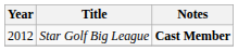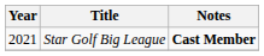 <table class="wikitable sortable">
 <tr>
 <th>Year</th>
 <th>Title</th>
 <th>Notes</th>
 </tr>
 <tr>
-<td>2012</td>
+<td>2021</td>
 <td><em>Star Golf Big League</em></td>
 <td><strong>Cast Member   </strong></td>
 </tr>
 <tr>
 </tr>
 </table>
